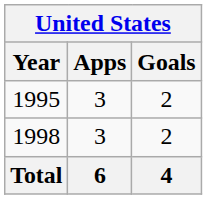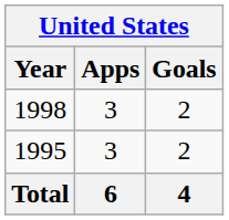 <table class="wikitable" style="text-align:center">
 <tr>
 <th colspan=3><a href='#'>United States</a></th>
 </tr>
 <tr>
 <th>Year</th>
 <th>Apps</th>
 <th>Goals</th>
 </tr>
 <tr>
-<td>1995</td>
+<td>1998</td>
 <td>3</td>
 <td>2</td>
 </tr>
 <tr>
-<td>1998</td>
+<td>1995</td>
 <td>3</td>
 <td>2</td>
 </tr>
 <tr>
 <th>Total</th>
 <th>6</th>
 <th>4</th>
 </tr>
 </table>
